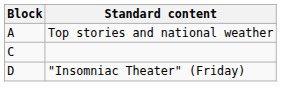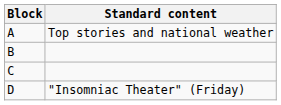 <table class="wikitable">
 <tr>
 <th>Block</th>
 <th>Standard content</th>
 </tr>
 <tr>
 <td>A</td>
 <td>Top stories and national weather</td>
 </tr>
 <tr>
+<td>B</td>
+<td></td>
+</tr>
+<tr>
 <td>C</td>
 <td></td>
 </tr>
 <tr>
 <td>D</td>
 <td>"Insomniac Theater" (Friday)</td>
 </tr>
 </table>
